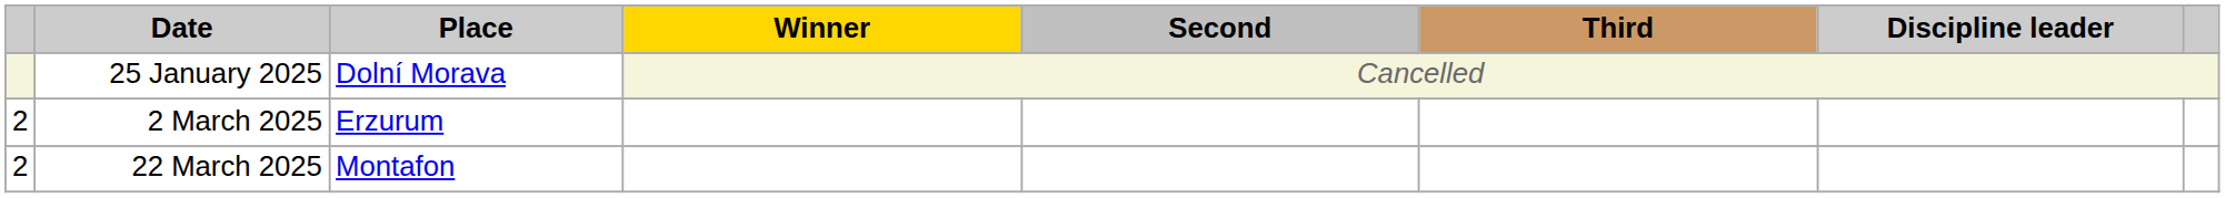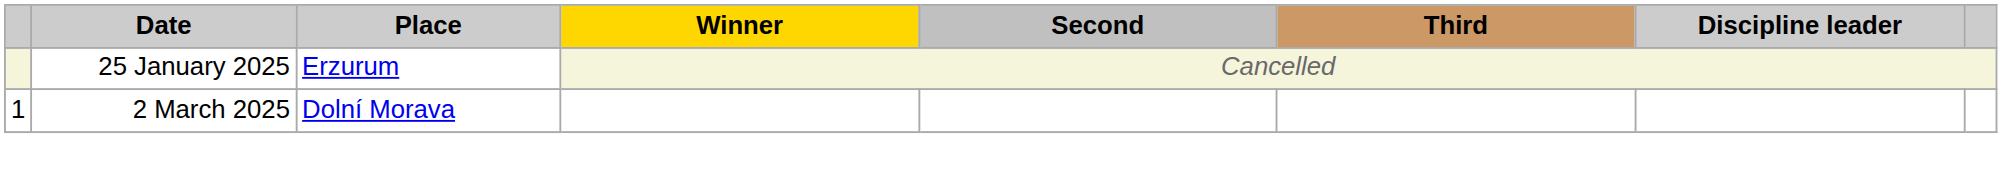 <table class="wikitable plainrowheaders" style="background:#fff; font-size:86%; line-height:16px; border:grey solid 1px; border-collapse:collapse;">
 <tr>
 <th scope="col" style="background:#ccc; width=10 px;"></th>
 <th scope="col" style="background:#ccc; width:135px;">Date</th>
 <th scope="col" style="background:#ccc; width:135px;">Place</th>
 <th scope="col" style="background:gold; width:185px;">Winner</th>
 <th scope="col" style="background:silver; width:185px;">Second</th>
 <th scope="col" style="background:#c96; width:185px;">Third</th>
 <th scope="col" style="background:#ccc; width:170px;">Discipline leader</th>
 <th scope="col" style="background:#ccc; width:10px;"></th>
 </tr>
 <tr>
 <td bgcolor="F5F5DC" align="center"></td>
 <td align="right">25 January 2025</td>
-<td> <a href='#'>Dolní Morava</a></td>
+<td> <a href='#'>Erzurum</a></td>
 <td colspan="5" align="center" bgcolor="F5F5DC" style="color:#696969"><em>Cancelled</em></td>
 </tr>
 <tr>
-<td align="center">2</td>
+<td align="center">1</td>
 <td align="right">2 March 2025</td>
-<td> <a href='#'>Erzurum</a></td>
-<td></td>
-<td></td>
-<td></td>
-<td></td>
-<td></td>
-</tr>
-<tr>
-<td align="center">2</td>
-<td align="right">22 March 2025</td>
-<td> <a href='#'>Montafon</a></td>
+<td> <a href='#'>Dolní Morava</a></td>
 <td></td>
 <td></td>
 <td></td>
 <td></td>
 <td></td>
 </tr>
 </table>
